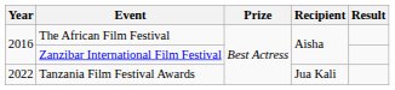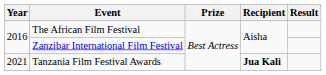 <table class="wikitable">
 <tr>
 <th>Year</th>
 <th>Event</th>
 <th>Prize</th>
 <th>Recipient</th>
 <th>Result</th>
 </tr>
 <tr>
 <td rowspan=2>2016</td>
 <td>The African Film Festival</td>
 <td rowspan=3><em>Best Actress</em></td>
 <td rowspan=2>Aisha</td>
 <td></td>
 </tr>
 <tr>
 <td><a href='#'>Zanzibar International Film Festival</a></td>
 <td></td>
 </tr>
 <tr>
-<td>2022</td>
+<td>2021</td>
 <td>Tanzania Film Festival Awards</td>
-<td>Jua Kali</td>
+<td><strong>Jua Kali</strong></td>
 <td></td>
 </tr>
 </table>
